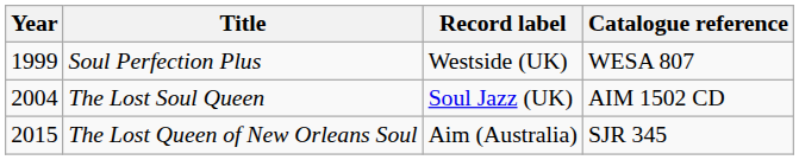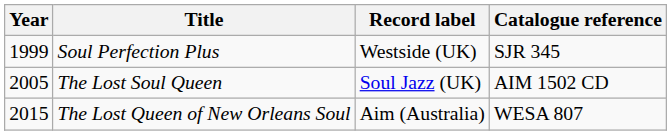 <table class="wikitable sortable">
 <tr>
 <th>Year</th>
 <th>Title</th>
 <th>Record label</th>
 <th>Catalogue reference</th>
 </tr>
 <tr>
 <td>1999</td>
 <td><em>Soul Perfection Plus</em></td>
 <td>Westside (UK)</td>
-<td>WESA 807</td>
+<td>SJR 345</td>
 </tr>
 <tr>
-<td>2004</td>
+<td>2005</td>
 <td><em>The Lost Soul Queen</em></td>
 <td><a href='#'>Soul Jazz</a> (UK)</td>
 <td>AIM 1502 CD</td>
 </tr>
 <tr>
 <td>2015</td>
 <td><em>The Lost Queen of New Orleans Soul</em></td>
 <td>Aim (Australia)</td>
-<td>SJR 345</td>
+<td>WESA 807</td>
 </tr>
 </table>
